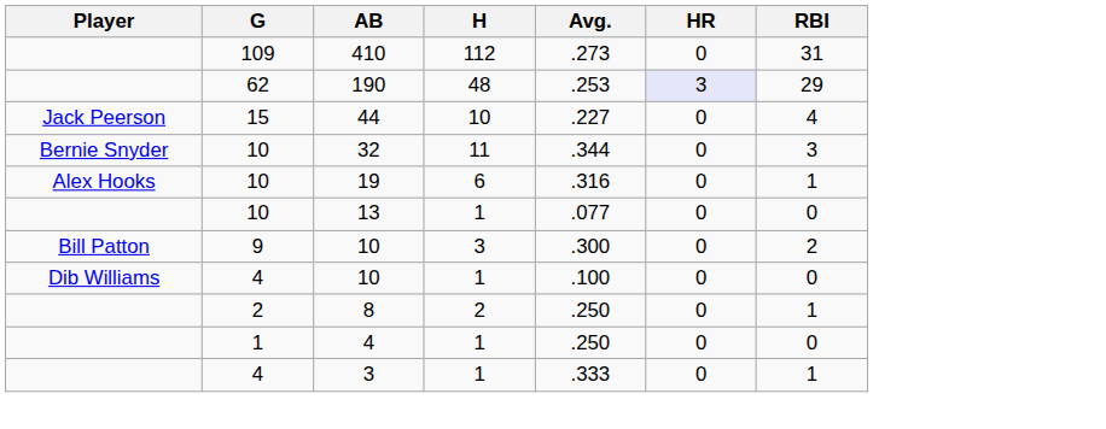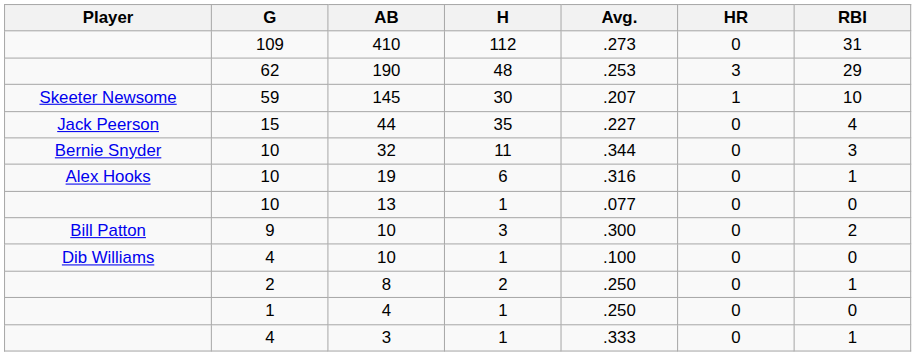 <table class="wikitable sortable">
 <tr>
 <th bgcolor="#DDDDFF" width="16%">Player</th>
 <th bgcolor="#DDDDFF" width="9%">G</th>
 <th bgcolor="#DDDDFF" width="9%">AB</th>
 <th bgcolor="#DDDDFF" width="9%">H</th>
 <th bgcolor="#DDDDFF" width="9%">Avg.</th>
 <th bgcolor="#DDDDFF" width="9%">HR</th>
 <th bgcolor="#DDDDFF" width="9%">RBI</th>
 </tr>
 <tr align="center">
 <td></td>
 <td>109</td>
 <td>410</td>
 <td>112</td>
 <td>.273</td>
 <td>0</td>
 <td>31</td>
 </tr>
 <tr align="center">
 <td></td>
 <td>62</td>
 <td>190</td>
 <td>48</td>
 <td>.253</td>
-<td style="background: lavender;">3</td>
+<td>3</td>
 <td>29</td>
+</tr>
+<tr align="center">
+<td><a href='#'>Skeeter Newsome</a></td>
+<td>59</td>
+<td>145</td>
+<td>30</td>
+<td>.207</td>
+<td>1</td>
+<td>10</td>
 </tr>
 <tr align=center>
 <td><a href='#'>Jack Peerson</a></td>
 <td>15</td>
 <td>44</td>
-<td>10</td>
+<td>35</td>
 <td>.227</td>
 <td>0</td>
 <td>4</td>
 </tr>
 <tr align=center>
 <td><a href='#'>Bernie Snyder</a></td>
 <td>10</td>
 <td>32</td>
 <td>11</td>
 <td>.344</td>
 <td>0</td>
 <td>3</td>
 </tr>
 <tr align=center>
 <td><a href='#'>Alex Hooks</a></td>
 <td>10</td>
 <td>19</td>
 <td>6</td>
 <td>.316</td>
 <td>0</td>
 <td>1</td>
 </tr>
 <tr align=center>
 <td></td>
 <td>10</td>
 <td>13</td>
 <td>1</td>
 <td>.077</td>
 <td>0</td>
 <td>0</td>
 </tr>
 <tr align="center">
 <td><a href='#'>Bill Patton</a></td>
 <td>9</td>
 <td>10</td>
 <td>3</td>
 <td>.300</td>
 <td>0</td>
 <td>2</td>
 </tr>
 <tr align=center>
 <td><a href='#'>Dib Williams</a></td>
 <td>4</td>
 <td>10</td>
 <td>1</td>
 <td>.100</td>
 <td>0</td>
 <td>0</td>
 </tr>
 <tr align=center>
 <td></td>
 <td>2</td>
 <td>8</td>
 <td>2</td>
 <td>.250</td>
 <td>0</td>
 <td>1</td>
 </tr>
 <tr align="center">
 <td></td>
 <td>1</td>
 <td>4</td>
 <td>1</td>
 <td>.250</td>
 <td>0</td>
 <td>0</td>
 </tr>
 <tr align="center">
 <td></td>
 <td>4</td>
 <td>3</td>
 <td>1</td>
 <td>.333</td>
 <td>0</td>
 <td>1</td>
 </tr>
 </table>
